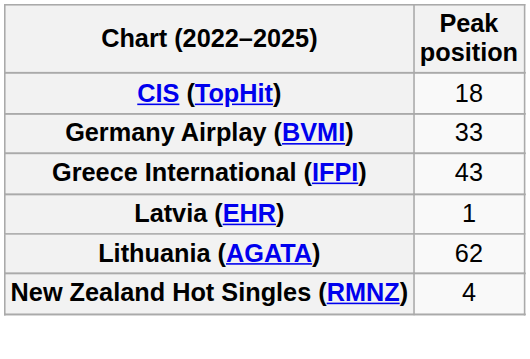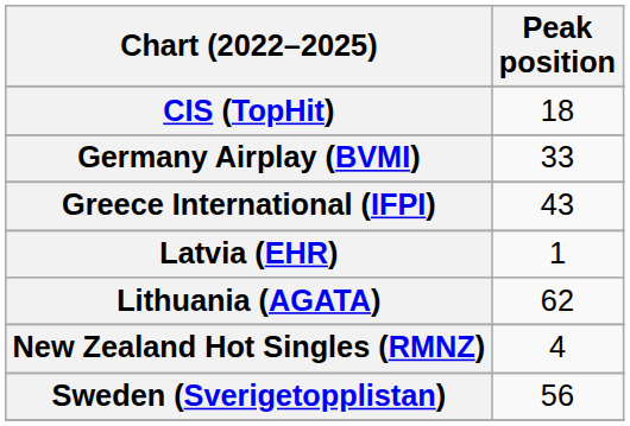 <table class="wikitable sortable plainrowheaders" style="text-align:center">
 <tr>
 <th scope="col">Chart (2022–2025)</th>
 <th scope="col">Peak<br>position</th>
 </tr>
 <tr>
 </tr>
 <tr>
 <th scope="row"><a href='#'>CIS</a> (<a href='#'>TopHit</a>)</th>
 <td>18</td>
 </tr>
 <tr>
 </tr>
 <tr>
 </tr>
 <tr>
 <th scope="row">Germany Airplay (<a href='#'>BVMI</a>)</th>
 <td>33</td>
 </tr>
 <tr>
 </tr>
 <tr>
 <th scope="row">Greece International (<a href='#'>IFPI</a>)</th>
 <td>43</td>
 </tr>
 <tr>
 </tr>
 <tr>
 </tr>
 <tr>
 </tr>
 <tr>
 </tr>
 <tr>
 <th scope="row">Latvia (<a href='#'>EHR</a>)</th>
 <td>1</td>
 </tr>
 <tr>
 <th scope="row">Lithuania (<a href='#'>AGATA</a>)</th>
 <td>62</td>
 </tr>
 <tr>
 </tr>
 <tr>
 </tr>
 <tr>
 <th scope="row">New Zealand Hot Singles (<a href='#'>RMNZ</a>)</th>
 <td>4</td>
 </tr>
 <tr>
 </tr>
 <tr>
 </tr>
 <tr>
 </tr>
 <tr>
 </tr>
 <tr>
+<th scope="row">Sweden (<a href='#'>Sverigetopplistan</a>)</th>
+<td>56</td>
+</tr>
+<tr>
 </tr>
 <tr>
 </tr>
 <tr>
 </tr>
 </table>
